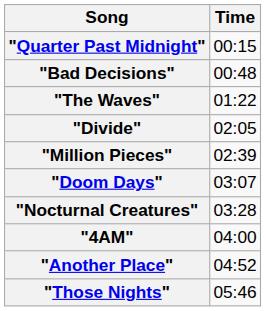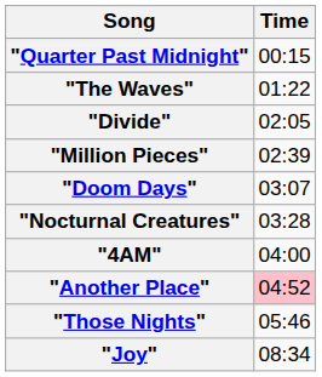 <table class="wikitable plainrowheaders" style="text-align:center;">
 <tr>
 <th scope="col">Song</th>
 <th scope="col">Time</th>
 </tr>
 <tr>
 <th scope="row">"<a href='#'>Quarter Past Midnight</a>"</th>
 <td>00:15</td>
-</tr>
-<tr>
-<th scope="row">"Bad Decisions"</th>
-<td>00:48</td>
 </tr>
 <tr>
 <th scope="row">"The Waves"</th>
 <td>01:22</td>
 </tr>
 <tr>
 <th scope="row">"Divide"</th>
 <td>02:05</td>
 </tr>
 <tr>
 <th scope="row">"Million Pieces"</th>
 <td>02:39</td>
 </tr>
 <tr>
 <th scope="row">"<a href='#'>Doom Days</a>"</th>
 <td>03:07</td>
 </tr>
 <tr>
 <th scope="row">"Nocturnal Creatures"</th>
 <td>03:28</td>
 </tr>
 <tr>
 <th scope="row">"4AM"</th>
 <td>04:00</td>
 </tr>
 <tr>
 <th scope="row">"<a href='#'>Another Place</a>"</th>
-<td>04:52</td>
+<td style="background: pink;">04:52</td>
 </tr>
 <tr>
 <th scope="row">"<a href='#'>Those Nights</a>"</th>
 <td>05:46</td>
 </tr>
+<tr>
+<th scope="row">"<a href='#'>Joy</a>"</th>
+<td>08:34</td>
+</tr>
 </table>
